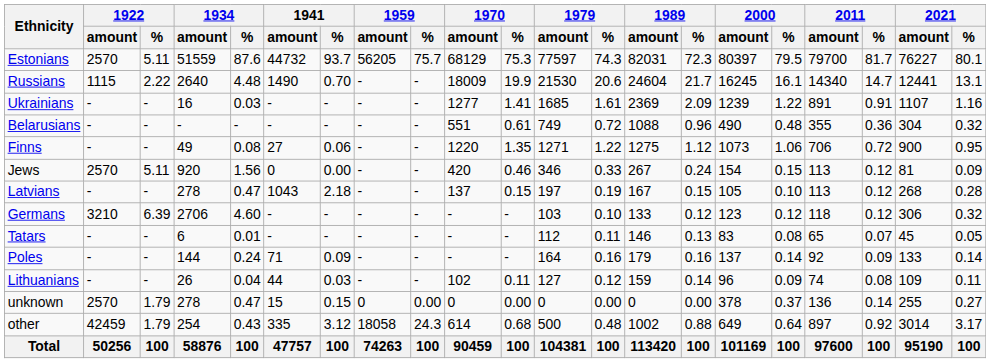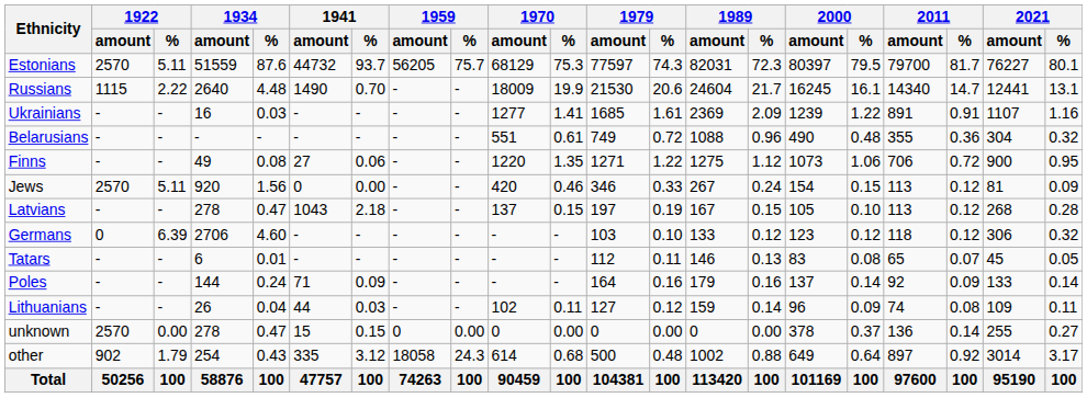 <table class="wikitable sortable">
 <tr>
 <th rowspan="2">Ethnicity</th>
 <th colspan="2"><a href='#'>1922</a></th>
 <th colspan="2"><a href='#'>1934</a></th>
 <th colspan="2">1941</th>
 <th colspan="2"><a href='#'>1959</a></th>
 <th colspan="2"><a href='#'>1970</a></th>
 <th colspan="2"><a href='#'>1979</a></th>
 <th colspan="2"><a href='#'>1989</a></th>
 <th colspan="2"><a href='#'>2000</a></th>
 <th colspan="2"><a href='#'>2011</a></th>
 <th colspan="2"><a href='#'>2021</a></th>
 </tr>
 <tr>
 <th>amount</th>
 <th>%</th>
 <th>amount</th>
 <th>%</th>
 <th>amount</th>
 <th>%</th>
 <th>amount</th>
 <th>%</th>
 <th>amount</th>
 <th>%</th>
 <th>amount</th>
 <th>%</th>
 <th>amount</th>
 <th>%</th>
 <th>amount</th>
 <th>%</th>
 <th>amount</th>
 <th>%</th>
 <th>amount</th>
 <th>%</th>
 </tr>
 <tr>
 <td><a href='#'>Estonians</a></td>
 <td>2570</td>
 <td>5.11</td>
 <td>51559</td>
 <td>87.6</td>
 <td>44732</td>
 <td>93.7</td>
 <td>56205</td>
 <td>75.7</td>
 <td>68129</td>
 <td>75.3</td>
 <td>77597</td>
 <td>74.3</td>
 <td>82031</td>
 <td>72.3</td>
 <td>80397</td>
 <td>79.5</td>
 <td>79700</td>
 <td>81.7</td>
 <td>76227</td>
 <td>80.1</td>
 </tr>
 <tr>
 <td><a href='#'>Russians</a></td>
 <td>1115</td>
 <td>2.22</td>
 <td>2640</td>
 <td>4.48</td>
 <td>1490</td>
 <td>0.70</td>
 <td>-</td>
 <td>-</td>
 <td>18009</td>
 <td>19.9</td>
 <td>21530</td>
 <td>20.6</td>
 <td>24604</td>
 <td>21.7</td>
 <td>16245</td>
 <td>16.1</td>
 <td>14340</td>
 <td>14.7</td>
 <td>12441</td>
 <td>13.1</td>
 </tr>
 <tr>
 <td><a href='#'>Ukrainians</a></td>
 <td>-</td>
 <td>-</td>
 <td>16</td>
 <td>0.03</td>
 <td>-</td>
 <td>-</td>
 <td>-</td>
 <td>-</td>
 <td>1277</td>
 <td>1.41</td>
 <td>1685</td>
 <td>1.61</td>
 <td>2369</td>
 <td>2.09</td>
 <td>1239</td>
 <td>1.22</td>
 <td>891</td>
 <td>0.91</td>
 <td>1107</td>
 <td>1.16</td>
 </tr>
 <tr>
 <td><a href='#'>Belarusians</a></td>
 <td>-</td>
 <td>-</td>
 <td>-</td>
 <td>-</td>
 <td>-</td>
 <td>-</td>
 <td>-</td>
 <td>-</td>
 <td>551</td>
 <td>0.61</td>
 <td>749</td>
 <td>0.72</td>
 <td>1088</td>
 <td>0.96</td>
 <td>490</td>
 <td>0.48</td>
 <td>355</td>
 <td>0.36</td>
 <td>304</td>
 <td>0.32</td>
 </tr>
 <tr>
 <td><a href='#'>Finns</a></td>
 <td>-</td>
 <td>-</td>
 <td>49</td>
 <td>0.08</td>
 <td>27</td>
 <td>0.06</td>
 <td>-</td>
 <td>-</td>
 <td>1220</td>
 <td>1.35</td>
 <td>1271</td>
 <td>1.22</td>
 <td>1275</td>
 <td>1.12</td>
 <td>1073</td>
 <td>1.06</td>
 <td>706</td>
 <td>0.72</td>
 <td>900</td>
 <td>0.95</td>
 </tr>
 <tr>
 <td>Jews</td>
 <td>2570</td>
 <td>5.11</td>
 <td>920</td>
 <td>1.56</td>
 <td>0</td>
 <td>0.00</td>
 <td>-</td>
 <td>-</td>
 <td>420</td>
 <td>0.46</td>
 <td>346</td>
 <td>0.33</td>
 <td>267</td>
 <td>0.24</td>
 <td>154</td>
 <td>0.15</td>
 <td>113</td>
 <td>0.12</td>
 <td>81</td>
 <td>0.09</td>
 </tr>
 <tr>
 <td><a href='#'>Latvians</a></td>
 <td>-</td>
 <td>-</td>
 <td>278</td>
 <td>0.47</td>
 <td>1043</td>
 <td>2.18</td>
 <td>-</td>
 <td>-</td>
 <td>137</td>
 <td>0.15</td>
 <td>197</td>
 <td>0.19</td>
 <td>167</td>
 <td>0.15</td>
 <td>105</td>
 <td>0.10</td>
 <td>113</td>
 <td>0.12</td>
 <td>268</td>
 <td>0.28</td>
 </tr>
 <tr>
 <td><a href='#'>Germans</a></td>
-<td>3210</td>
+<td>0</td>
 <td>6.39</td>
 <td>2706</td>
 <td>4.60</td>
 <td>-</td>
 <td>-</td>
 <td>-</td>
 <td>-</td>
 <td>-</td>
 <td>-</td>
 <td>103</td>
 <td>0.10</td>
 <td>133</td>
 <td>0.12</td>
 <td>123</td>
 <td>0.12</td>
 <td>118</td>
 <td>0.12</td>
 <td>306</td>
 <td>0.32</td>
 </tr>
 <tr>
 <td><a href='#'>Tatars</a></td>
 <td>-</td>
 <td>-</td>
 <td>6</td>
 <td>0.01</td>
 <td>-</td>
 <td>-</td>
 <td>-</td>
 <td>-</td>
 <td>-</td>
 <td>-</td>
 <td>112</td>
 <td>0.11</td>
 <td>146</td>
 <td>0.13</td>
 <td>83</td>
 <td>0.08</td>
 <td>65</td>
 <td>0.07</td>
 <td>45</td>
 <td>0.05</td>
 </tr>
 <tr>
 <td><a href='#'>Poles</a></td>
 <td>-</td>
 <td>-</td>
 <td>144</td>
 <td>0.24</td>
 <td>71</td>
 <td>0.09</td>
 <td>-</td>
 <td>-</td>
 <td>-</td>
 <td>-</td>
 <td>164</td>
 <td>0.16</td>
 <td>179</td>
 <td>0.16</td>
 <td>137</td>
 <td>0.14</td>
 <td>92</td>
 <td>0.09</td>
 <td>133</td>
 <td>0.14</td>
 </tr>
 <tr>
 <td><a href='#'>Lithuanians</a></td>
 <td>-</td>
 <td>-</td>
 <td>26</td>
 <td>0.04</td>
 <td>44</td>
 <td>0.03</td>
 <td>-</td>
 <td>-</td>
 <td>102</td>
 <td>0.11</td>
 <td>127</td>
 <td>0.12</td>
 <td>159</td>
 <td>0.14</td>
 <td>96</td>
 <td>0.09</td>
 <td>74</td>
 <td>0.08</td>
 <td>109</td>
 <td>0.11</td>
 </tr>
 <tr>
 <td>unknown</td>
 <td>2570</td>
-<td>1.79</td>
+<td>0.00</td>
 <td>278</td>
 <td>0.47</td>
 <td>15</td>
 <td>0.15</td>
 <td>0</td>
 <td>0.00</td>
 <td>0</td>
 <td>0.00</td>
 <td>0</td>
 <td>0.00</td>
 <td>0</td>
 <td>0.00</td>
 <td>378</td>
 <td>0.37</td>
 <td>136</td>
 <td>0.14</td>
 <td>255</td>
 <td>0.27</td>
 </tr>
 <tr>
 <td>other</td>
-<td>42459</td>
+<td>902</td>
 <td>1.79</td>
 <td>254</td>
 <td>0.43</td>
 <td>335</td>
 <td>3.12</td>
 <td>18058</td>
 <td>24.3</td>
 <td>614</td>
 <td>0.68</td>
 <td>500</td>
 <td>0.48</td>
 <td>1002</td>
 <td>0.88</td>
 <td>649</td>
 <td>0.64</td>
 <td>897</td>
 <td>0.92</td>
 <td>3014</td>
 <td>3.17</td>
 </tr>
 <tr>
 <th>Total</th>
 <th>50256</th>
 <th>100</th>
 <th>58876</th>
 <th>100</th>
 <th>47757</th>
 <th>100</th>
 <th>74263</th>
 <th>100</th>
 <th>90459</th>
 <th>100</th>
 <th>104381</th>
 <th>100</th>
 <th>113420</th>
 <th>100</th>
 <th>101169</th>
 <th>100</th>
 <th>97600</th>
 <th>100</th>
 <th>95190</th>
 <th>100</th>
 </tr>
 </table>
